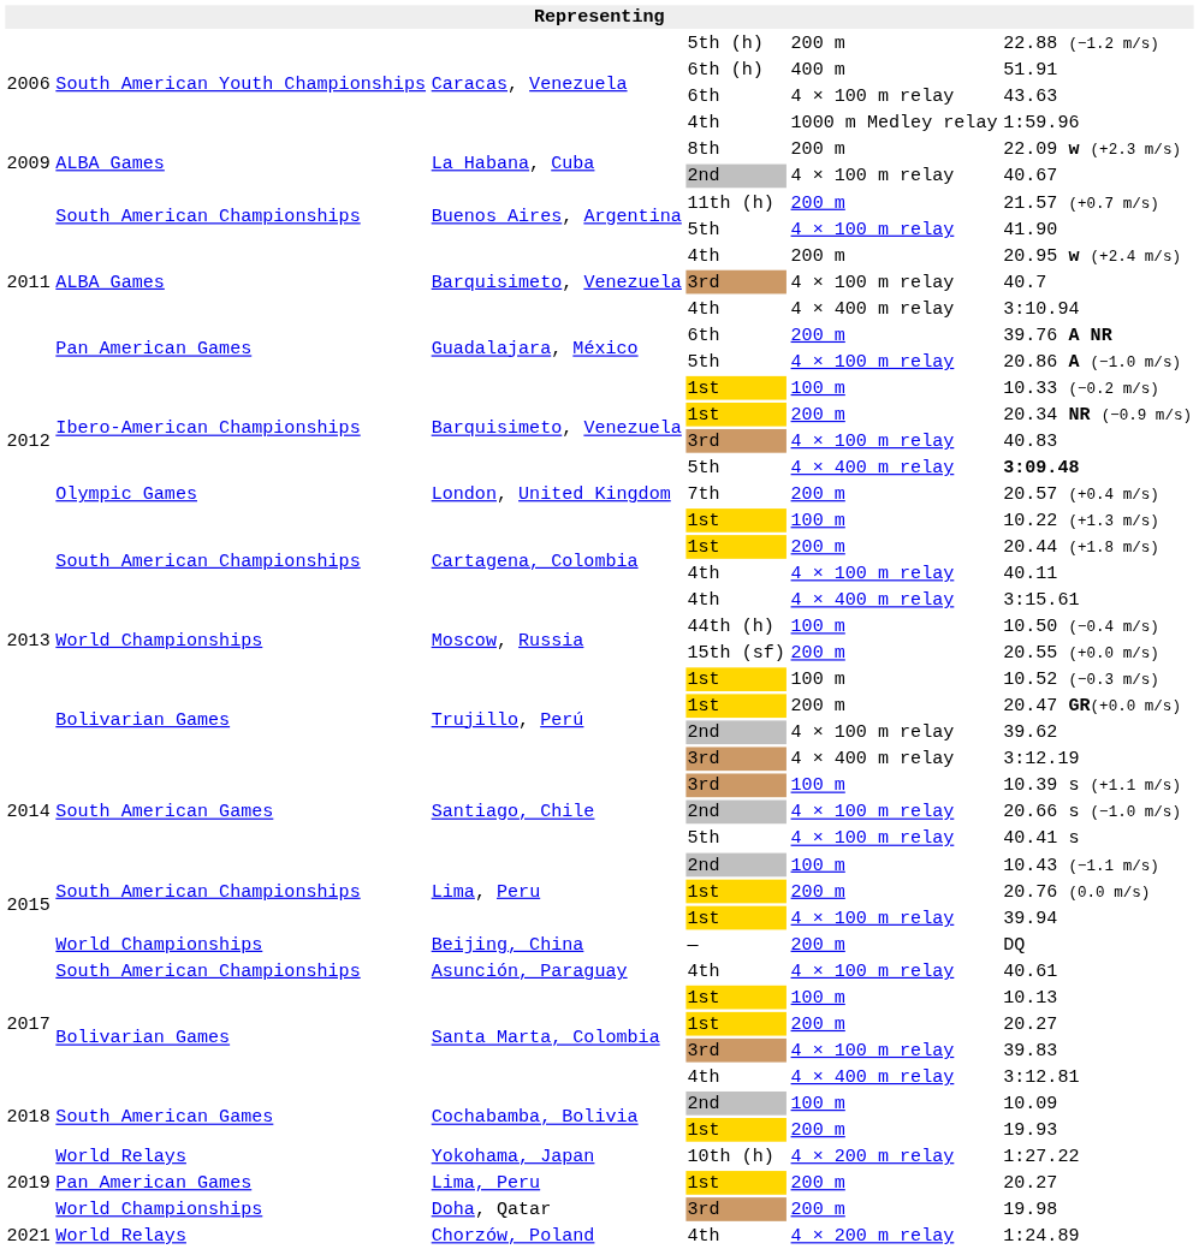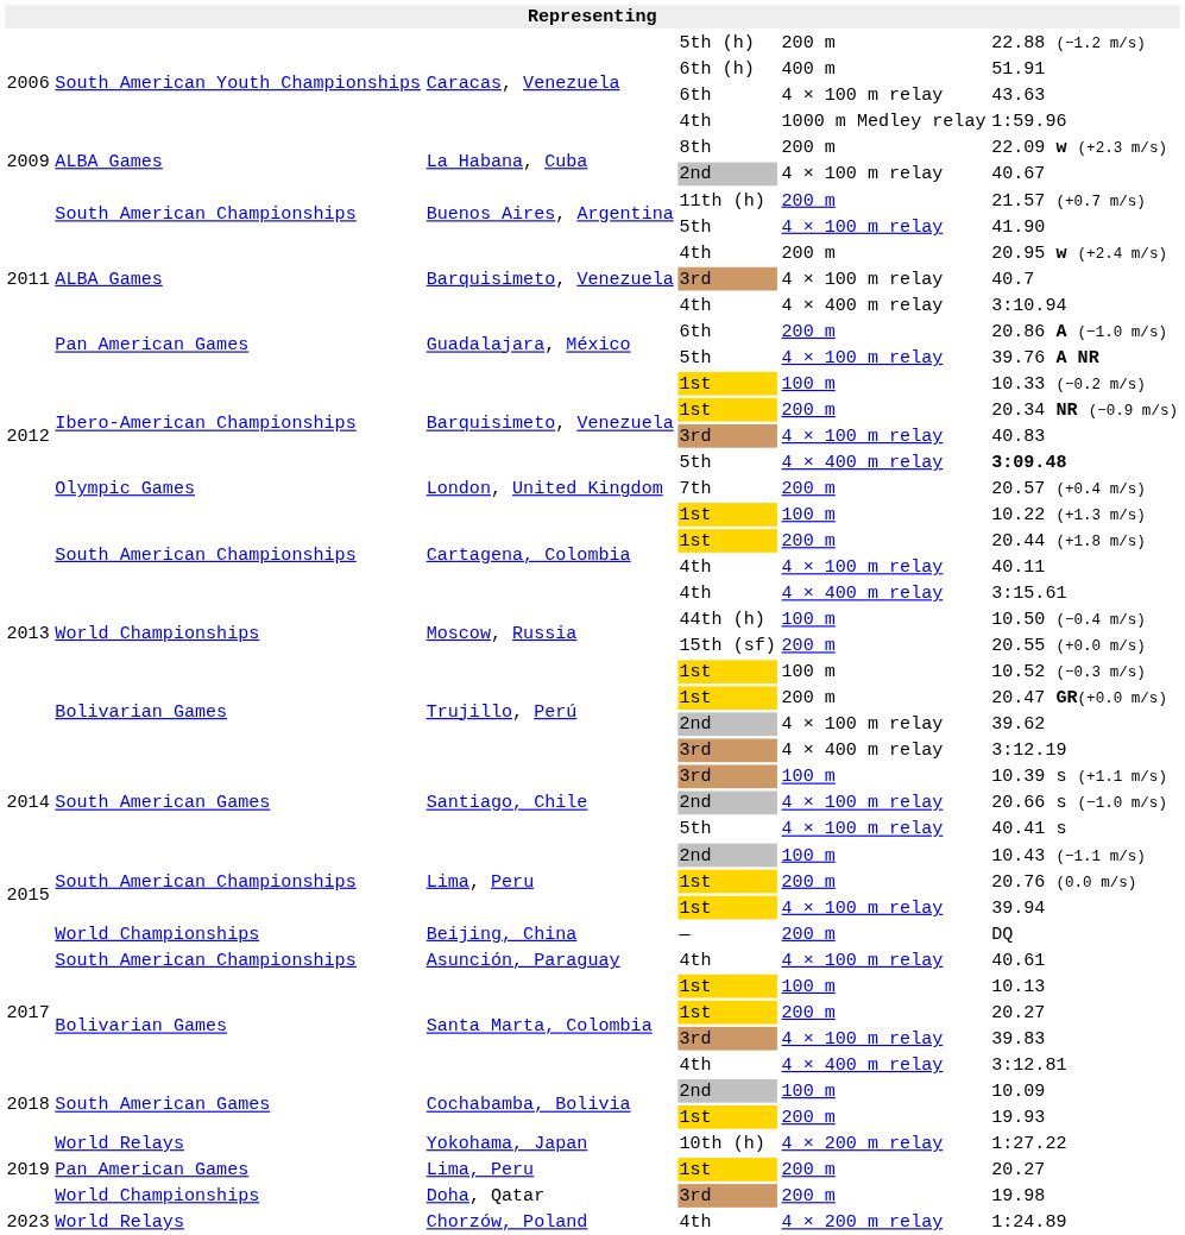 <table>
 <tr>
 <th bgcolor="#eeeeee" colspan="6">Representing </th>
 </tr>
 <tr>
 <td rowspan=4>2006</td>
 <td rowspan=4><a href='#'>South American Youth Championships</a></td>
 <td rowspan=4><a href='#'>Caracas</a>, <a href='#'>Venezuela</a></td>
 <td>5th (h)</td>
 <td>200 m</td>
 <td>22.88 <small>(−1.2 m/s)</small></td>
 </tr>
 <tr>
 <td>6th (h)</td>
 <td>400 m</td>
 <td>51.91</td>
 </tr>
 <tr>
 <td>6th</td>
 <td>4 × 100 m relay</td>
 <td>43.63</td>
 </tr>
 <tr>
 <td>4th</td>
 <td>1000 m Medley relay</td>
 <td>1:59.96</td>
 </tr>
 <tr>
 <td rowspan=2>2009</td>
 <td rowspan=2><a href='#'>ALBA Games</a></td>
 <td rowspan=2><a href='#'>La Habana</a>, <a href='#'>Cuba</a></td>
 <td>8th</td>
 <td>200 m</td>
 <td>22.09 <strong>w</strong> <small>(+2.3 m/s)</small></td>
 </tr>
 <tr>
 <td bgcolor=silver>2nd</td>
 <td>4 × 100 m relay</td>
 <td>40.67</td>
 </tr>
 <tr>
 <td rowspan=7>2011</td>
 <td rowspan=2><a href='#'>South American Championships</a></td>
 <td rowspan=2><a href='#'>Buenos Aires</a>, <a href='#'>Argentina</a></td>
 <td>11th (h)</td>
 <td><a href='#'>200 m</a></td>
 <td>21.57 <small>(+0.7 m/s)</small></td>
 </tr>
 <tr>
 <td>5th</td>
 <td><a href='#'>4 × 100 m relay</a></td>
 <td>41.90</td>
 </tr>
 <tr>
 <td rowspan=3><a href='#'>ALBA Games</a></td>
 <td rowspan=3><a href='#'>Barquisimeto</a>, <a href='#'>Venezuela</a></td>
 <td>4th</td>
 <td>200 m</td>
 <td>20.95 <strong>w</strong> <small>(+2.4 m/s)</small></td>
 </tr>
 <tr>
 <td bgcolor=cc9966>3rd</td>
 <td>4 × 100 m relay</td>
 <td>40.7</td>
 </tr>
 <tr>
 <td>4th</td>
 <td>4 × 400 m relay</td>
 <td>3:10.94</td>
 </tr>
 <tr>
 <td rowspan=2><a href='#'>Pan American Games</a></td>
 <td rowspan=2><a href='#'>Guadalajara</a>, <a href='#'>México</a></td>
 <td>6th</td>
 <td><a href='#'>200 m</a></td>
-<td>39.76 <strong>A</strong> <strong>NR</strong></td>
+<td>20.86 <strong>A</strong> <small>(−1.0 m/s)</small></td>
 </tr>
 <tr>
 <td>5th</td>
 <td><a href='#'>4 × 100 m relay</a></td>
-<td>20.86 <strong>A</strong> <small>(−1.0 m/s)</small></td>
+<td>39.76 <strong>A</strong> <strong>NR</strong></td>
 </tr>
 <tr>
 <td rowspan=5>2012</td>
 <td rowspan=4><a href='#'>Ibero-American Championships</a></td>
 <td rowspan=4><a href='#'>Barquisimeto</a>, <a href='#'>Venezuela</a></td>
 <td bgcolor=gold>1st</td>
 <td><a href='#'>100 m</a></td>
 <td>10.33 <small>(−0.2 m/s)</small></td>
 </tr>
 <tr>
 <td bgcolor=gold>1st</td>
 <td><a href='#'>200 m</a></td>
 <td>20.34 <strong>NR</strong> <small>(−0.9 m/s)</small></td>
 </tr>
 <tr>
 <td bgcolor=cc9966>3rd</td>
 <td><a href='#'>4 × 100 m relay</a></td>
 <td>40.83</td>
 </tr>
 <tr>
 <td>5th</td>
 <td><a href='#'>4 × 400 m relay</a></td>
 <td><strong>3:09.48</strong></td>
 </tr>
 <tr>
 <td><a href='#'>Olympic Games</a></td>
 <td><a href='#'>London</a>, <a href='#'>United Kingdom</a></td>
 <td>7th</td>
 <td><a href='#'>200 m</a></td>
 <td>20.57 <small>(+0.4 m/s)</small></td>
 </tr>
 <tr>
 <td rowspan=10>2013</td>
 <td rowspan=4><a href='#'>South American Championships</a></td>
 <td rowspan=4><a href='#'>Cartagena, Colombia</a></td>
 <td bgcolor=gold>1st</td>
 <td><a href='#'>100 m</a></td>
 <td>10.22 <small>(+1.3 m/s)</small></td>
 </tr>
 <tr>
 <td bgcolor=gold>1st</td>
 <td><a href='#'>200 m</a></td>
 <td>20.44 <small>(+1.8 m/s)</small></td>
 </tr>
 <tr>
 <td>4th</td>
 <td><a href='#'>4 × 100 m relay</a></td>
 <td>40.11</td>
 </tr>
 <tr>
 <td>4th</td>
 <td><a href='#'>4 × 400 m relay</a></td>
 <td>3:15.61</td>
 </tr>
 <tr>
 <td rowspan=2><a href='#'>World Championships</a></td>
 <td rowspan=2><a href='#'>Moscow</a>, <a href='#'>Russia</a></td>
 <td>44th (h)</td>
 <td><a href='#'>100 m</a></td>
 <td>10.50 <small>(−0.4 m/s)</small></td>
 </tr>
 <tr>
 <td>15th (sf)</td>
 <td><a href='#'>200 m</a></td>
 <td>20.55 <small>(+0.0 m/s)</small></td>
 </tr>
 <tr>
 <td rowspan=4><a href='#'>Bolivarian Games</a></td>
 <td rowspan=4><a href='#'>Trujillo</a>, <a href='#'>Perú</a></td>
 <td bgcolor=gold>1st</td>
 <td>100 m</td>
 <td>10.52 <small>(−0.3 m/s)</small></td>
 </tr>
 <tr>
 <td bgcolor=gold>1st</td>
 <td>200 m</td>
 <td>20.47 <strong>GR</strong><small>(+0.0 m/s)</small></td>
 </tr>
 <tr>
 <td bgcolor=silver>2nd</td>
 <td>4 × 100 m relay</td>
 <td>39.62</td>
 </tr>
 <tr>
 <td bgcolor="cc9966">3rd</td>
 <td>4 × 400 m relay</td>
 <td>3:12.19</td>
 </tr>
 <tr>
 <td rowspan=3>2014</td>
 <td rowspan=3><a href='#'>South American Games</a></td>
 <td rowspan=3><a href='#'>Santiago, Chile</a></td>
 <td bgcolor=cc9966>3rd</td>
 <td><a href='#'>100 m</a></td>
 <td>10.39 s <small>(+1.1 m/s)</small></td>
 </tr>
 <tr>
 <td bgcolor=silver>2nd</td>
 <td><a href='#'>4 × 100 m relay</a></td>
 <td>20.66 s <small>(−1.0 m/s)</small></td>
 </tr>
 <tr>
 <td>5th</td>
 <td><a href='#'>4 × 100 m relay</a></td>
 <td>40.41 s</td>
 </tr>
 <tr>
 <td rowspan=4>2015</td>
 <td rowspan=3><a href='#'>South American Championships</a></td>
 <td rowspan=3><a href='#'>Lima</a>, <a href='#'>Peru</a></td>
 <td bgcolor=silver>2nd</td>
 <td><a href='#'>100 m</a></td>
 <td>10.43 <small>(−1.1 m/s)</small></td>
 </tr>
 <tr>
 <td bgcolor=gold>1st</td>
 <td><a href='#'>200 m</a></td>
 <td>20.76 <small>(0.0 m/s)</small></td>
 </tr>
 <tr>
 <td bgcolor=gold>1st</td>
 <td><a href='#'>4 × 100 m relay</a></td>
 <td>39.94</td>
 </tr>
 <tr>
 <td><a href='#'>World Championships</a></td>
 <td><a href='#'>Beijing, China</a></td>
 <td>—</td>
 <td><a href='#'>200 m</a></td>
 <td>DQ</td>
 </tr>
 <tr>
 <td rowspan=5>2017</td>
 <td><a href='#'>South American Championships</a></td>
 <td><a href='#'>Asunción, Paraguay</a></td>
 <td>4th</td>
 <td><a href='#'>4 × 100 m relay</a></td>
 <td>40.61</td>
 </tr>
 <tr>
 <td rowspan=4><a href='#'>Bolivarian Games</a></td>
 <td rowspan=4><a href='#'>Santa Marta, Colombia</a></td>
 <td bgcolor=gold>1st</td>
 <td><a href='#'>100 m</a></td>
 <td>10.13</td>
 </tr>
 <tr>
 <td bgcolor=gold>1st</td>
 <td><a href='#'>200 m</a></td>
 <td>20.27</td>
 </tr>
 <tr>
 <td bgcolor=cc9966>3rd</td>
 <td><a href='#'>4 × 100 m relay</a></td>
 <td>39.83</td>
 </tr>
 <tr>
 <td>4th</td>
 <td><a href='#'>4 × 400 m relay</a></td>
 <td>3:12.81</td>
 </tr>
 <tr>
 <td rowspan=2>2018</td>
 <td rowspan=2><a href='#'>South American Games</a></td>
 <td rowspan=2><a href='#'>Cochabamba, Bolivia</a></td>
 <td bgcolor=silver>2nd</td>
 <td><a href='#'>100 m</a></td>
 <td>10.09</td>
 </tr>
 <tr>
 <td bgcolor=gold>1st</td>
 <td><a href='#'>200 m</a></td>
 <td>19.93</td>
 </tr>
 <tr>
 <td rowspan=3>2019</td>
 <td><a href='#'>World Relays</a></td>
 <td><a href='#'>Yokohama, Japan</a></td>
 <td>10th (h)</td>
 <td><a href='#'>4 × 200 m relay</a></td>
 <td>1:27.22</td>
 </tr>
 <tr>
 <td><a href='#'>Pan American Games</a></td>
 <td><a href='#'>Lima, Peru</a></td>
 <td bgcolor=gold>1st</td>
 <td><a href='#'>200 m</a></td>
 <td>20.27</td>
 </tr>
 <tr>
 <td><a href='#'>World Championships</a></td>
 <td><a href='#'>Doha</a>, Qatar</td>
 <td bgcolor=cc9966>3rd</td>
 <td><a href='#'>200 m</a></td>
 <td>19.98</td>
 </tr>
 <tr>
-<td>2021</td>
+<td>2023</td>
 <td><a href='#'>World Relays</a></td>
 <td><a href='#'>Chorzów, Poland</a></td>
 <td>4th</td>
 <td><a href='#'>4 × 200 m relay</a></td>
 <td>1:24.89</td>
 </tr>
 </table>
